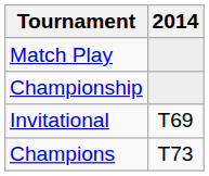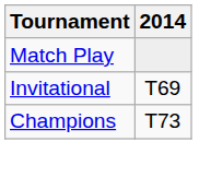 <table class="wikitable" style="text-align:center;">
 <tr>
 <th>Tournament</th>
 <th>2014</th>
 </tr>
 <tr>
 <td align="left"><a href='#'>Match Play</a></td>
-<td style="background:#eeeeee;"></td>
-</tr>
-<tr>
-<td align="left"><a href='#'>Championship</a></td>
 <td style="background:#eeeeee;"></td>
 </tr>
 <tr>
 <td align="left"><a href='#'>Invitational</a></td>
 <td>T69</td>
 </tr>
 <tr>
 <td align="left"><a href='#'>Champions</a></td>
 <td>T73</td>
 </tr>
 </table>
